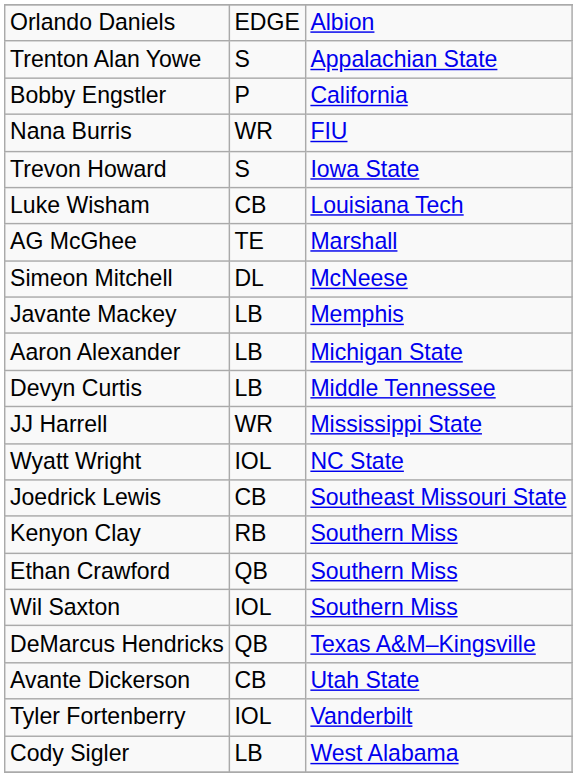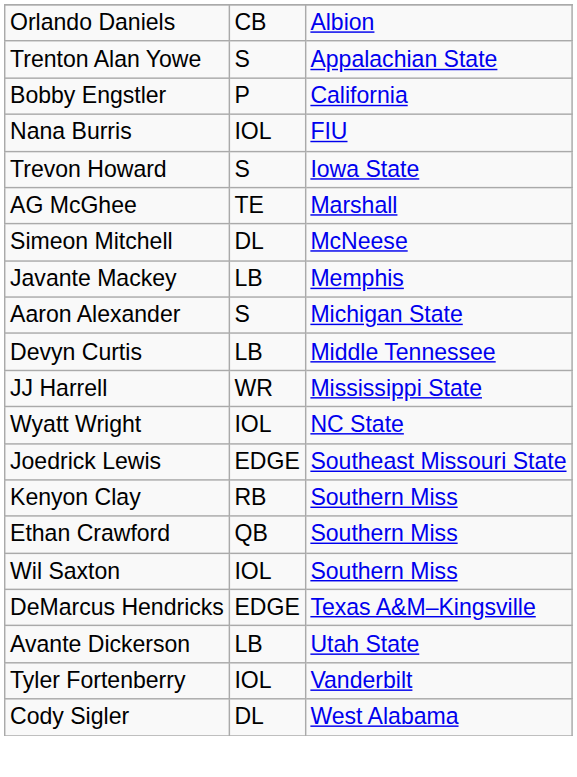 <table class="wikitable sortable">
 <tr>
 </tr>
 <tr>
 <td>Orlando Daniels</td>
-<td>EDGE</td>
+<td>CB</td>
 <td><a href='#'>Albion</a></td>
 </tr>
 <tr>
 <td>Trenton Alan Yowe</td>
 <td>S</td>
 <td><a href='#'>Appalachian State</a></td>
 </tr>
 <tr>
 <td>Bobby Engstler</td>
 <td>P</td>
 <td><a href='#'>California</a></td>
 </tr>
 <tr>
 <td>Nana Burris</td>
-<td>WR</td>
+<td>IOL</td>
 <td><a href='#'>FIU</a></td>
 </tr>
 <tr>
 <td>Trevon Howard</td>
 <td>S</td>
 <td><a href='#'>Iowa State</a></td>
-</tr>
-<tr>
-<td>Luke Wisham</td>
-<td>CB</td>
-<td><a href='#'>Louisiana Tech</a></td>
 </tr>
 <tr>
 <td>AG McGhee</td>
 <td>TE</td>
 <td><a href='#'>Marshall</a></td>
 </tr>
 <tr>
 <td>Simeon Mitchell</td>
 <td>DL</td>
 <td><a href='#'>McNeese</a></td>
 </tr>
 <tr>
 <td>Javante Mackey</td>
 <td>LB</td>
 <td><a href='#'>Memphis</a></td>
 </tr>
 <tr>
 <td>Aaron Alexander</td>
-<td>LB</td>
+<td>S</td>
 <td><a href='#'>Michigan State</a></td>
 </tr>
 <tr>
 <td>Devyn Curtis</td>
 <td>LB</td>
 <td><a href='#'>Middle Tennessee</a></td>
 </tr>
 <tr>
 <td>JJ Harrell</td>
 <td>WR</td>
 <td><a href='#'>Mississippi State</a></td>
 </tr>
 <tr>
 <td>Wyatt Wright</td>
 <td>IOL</td>
 <td><a href='#'>NC State</a></td>
 </tr>
 <tr>
 <td>Joedrick Lewis</td>
-<td>CB</td>
+<td>EDGE</td>
 <td><a href='#'>Southeast Missouri State</a></td>
 </tr>
 <tr>
 <td>Kenyon Clay</td>
 <td>RB</td>
 <td><a href='#'>Southern Miss</a></td>
 </tr>
 <tr>
 <td>Ethan Crawford</td>
 <td>QB</td>
 <td><a href='#'>Southern Miss</a></td>
 </tr>
 <tr>
 <td>Wil Saxton</td>
 <td>IOL</td>
 <td><a href='#'>Southern Miss</a></td>
 </tr>
 <tr>
 <td>DeMarcus Hendricks</td>
-<td>QB</td>
+<td>EDGE</td>
 <td><a href='#'>Texas A&M–Kingsville</a></td>
 </tr>
 <tr>
 <td>Avante Dickerson</td>
-<td>CB</td>
+<td>LB</td>
 <td><a href='#'>Utah State</a></td>
 </tr>
 <tr>
 <td>Tyler Fortenberry</td>
 <td>IOL</td>
 <td><a href='#'>Vanderbilt</a></td>
 </tr>
 <tr>
 <td>Cody Sigler</td>
-<td>LB</td>
+<td>DL</td>
 <td><a href='#'>West Alabama</a></td>
 </tr>
 <tr>
 </tr>
 </table>
